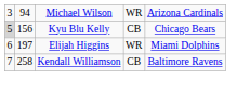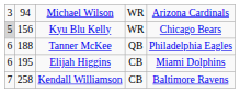 <table class="wikitable" style="text-align:center">
 <tr>
 <td>3</td>
 <td>94</td>
 <td><a href='#'>Michael Wilson</a></td>
 <td>WR</td>
 <td><a href='#'>Arizona Cardinals</a></td>
 </tr>
 <tr>
 <td style="background: lightgrey;">5</td>
 <td>156</td>
 <td><a href='#'>Kyu Blu Kelly</a></td>
-<td>CB</td>
+<td>WR</td>
 <td><a href='#'>Chicago Bears</a></td>
 </tr>
 <tr>
 <td>6</td>
-<td>197</td>
+<td>188</td>
+<td><a href='#'>Tanner McKee</a></td>
+<td>QB</td>
+<td><a href='#'>Philadelphia Eagles</a></td>
+</tr>
+<tr>
+<td>6</td>
+<td>195</td>
 <td><a href='#'>Elijah Higgins</a></td>
-<td>WR</td>
+<td>CB</td>
 <td><a href='#'>Miami Dolphins</a></td>
 </tr>
 <tr>
 <td>7</td>
 <td>258</td>
 <td><a href='#'>Kendall Williamson</a></td>
 <td>CB</td>
 <td><a href='#'>Baltimore Ravens</a></td>
 </tr>
 </table>
